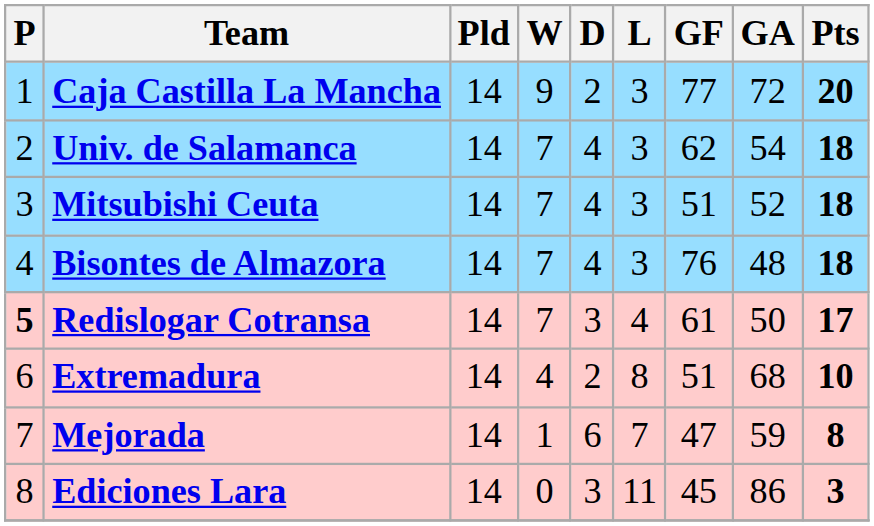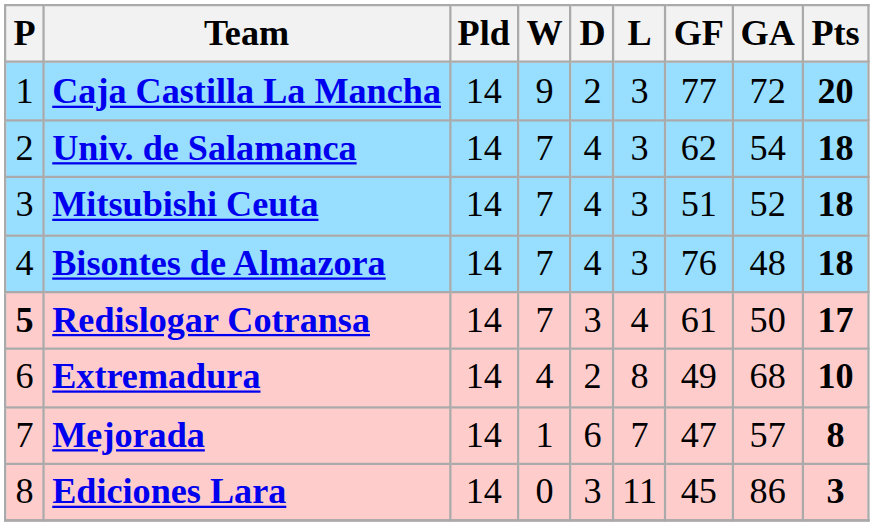 <table class="wikitable sortable" style="text-align: center;">
 <tr>
 <th align="center">P</th>
 <th align="center">Team</th>
 <th align="center">Pld</th>
 <th align="center">W</th>
 <th align="center">D</th>
 <th align="center">L</th>
 <th align="center">GF</th>
 <th align="center">GA</th>
 <th align="center">Pts</th>
 </tr>
 <tr ! style="background:#97DEFF;">
 <td>1</td>
 <td align="left"><strong><a href='#'>Caja Castilla La Mancha</a></strong></td>
 <td>14</td>
 <td>9</td>
 <td>2</td>
 <td>3</td>
 <td>77</td>
 <td>72</td>
 <td><strong>20</strong></td>
 </tr>
 <tr ! style="background:#97DEFF;">
 <td>2</td>
 <td align="left"><strong><a href='#'>Univ. de Salamanca</a></strong></td>
 <td>14</td>
 <td>7</td>
 <td>4</td>
 <td>3</td>
 <td>62</td>
 <td>54</td>
 <td><strong>18</strong></td>
 </tr>
 <tr ! style="background:#97DEFF;">
 <td>3</td>
 <td align="left"><strong><a href='#'>Mitsubishi Ceuta</a></strong></td>
 <td>14</td>
 <td>7</td>
 <td>4</td>
 <td>3</td>
 <td>51</td>
 <td>52</td>
 <td><strong>18</strong></td>
 </tr>
 <tr ! style="background:#97DEFF;">
 <td>4</td>
 <td align="left"><strong><a href='#'>Bisontes de Almazora</a></strong></td>
 <td>14</td>
 <td>7</td>
 <td>4</td>
 <td>3</td>
 <td>76</td>
 <td>48</td>
 <td><strong>18</strong></td>
 </tr>
 <tr ! style="background:#FFCCCC;">
 <td><strong>5</strong></td>
 <td align="left"><strong><a href='#'>Redislogar Cotransa</a></strong></td>
 <td>14</td>
 <td>7</td>
 <td>3</td>
 <td>4</td>
 <td>61</td>
 <td>50</td>
 <td><strong>17</strong></td>
 </tr>
 <tr ! style="background:#FFCCCC;">
 <td>6</td>
 <td align="left"><strong><a href='#'>Extremadura</a></strong></td>
 <td>14</td>
 <td>4</td>
 <td>2</td>
 <td>8</td>
-<td>51</td>
+<td>49</td>
 <td>68</td>
 <td><strong>10</strong></td>
 </tr>
 <tr ! style="background:#FFCCCC;">
 <td>7</td>
 <td align="left"><strong><a href='#'>Mejorada</a></strong></td>
 <td>14</td>
 <td>1</td>
 <td>6</td>
 <td>7</td>
 <td>47</td>
-<td>59</td>
+<td>57</td>
 <td><strong>8</strong></td>
 </tr>
 <tr ! style="background:#FFCCCC;">
 <td>8</td>
 <td align="left"><strong><a href='#'>Ediciones Lara</a></strong></td>
 <td>14</td>
 <td>0</td>
 <td>3</td>
 <td>11</td>
 <td>45</td>
 <td>86</td>
 <td><strong>3</strong></td>
 </tr>
 <tr>
 </tr>
 </table>
